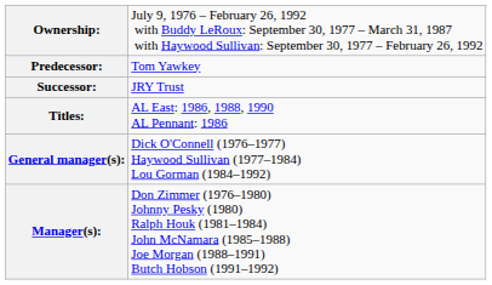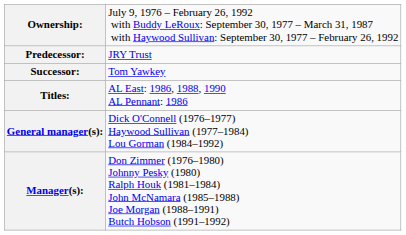 <table class="wikitable" style="text-align:left">
 <tr>
 <th>Ownership:</th>
 <td>July 9, 1976 – February 26, 1992<br> with <a href='#'>Buddy LeRoux</a>: September 30, 1977 – March 31, 1987<br> with <a href='#'>Haywood Sullivan</a>: September 30, 1977 – February 26, 1992</td>
 </tr>
 <tr>
 <th>Predecessor:</th>
-<td><a href='#'>Tom Yawkey</a></td>
+<td><a href='#'>JRY Trust</a></td>
 </tr>
 <tr>
 <th>Successor:</th>
-<td><a href='#'>JRY Trust</a></td>
+<td><a href='#'>Tom Yawkey</a></td>
 </tr>
 <tr>
 <th>Titles:</th>
 <td><a href='#'>AL East</a>: <a href='#'>1986</a>, <a href='#'>1988</a>, <a href='#'>1990</a><br><a href='#'>AL Pennant</a>: <a href='#'>1986</a></td>
 </tr>
 <tr>
 <th><a href='#'>General manager</a>(s):</th>
 <td><a href='#'>Dick O'Connell</a> (1976–1977)<br><a href='#'>Haywood Sullivan</a> (1977–1984)<br><a href='#'>Lou Gorman</a> (1984–1992)</td>
 </tr>
 <tr>
 <th><a href='#'>Manager</a>(s):</th>
 <td><a href='#'>Don Zimmer</a> (1976–1980)<br><a href='#'>Johnny Pesky</a> (1980)<br><a href='#'>Ralph Houk</a> (1981–1984)<br><a href='#'>John McNamara</a> (1985–1988)<br><a href='#'>Joe Morgan</a> (1988–1991)<br><a href='#'>Butch Hobson</a> (1991–1992)</td>
 </tr>
 </table>
